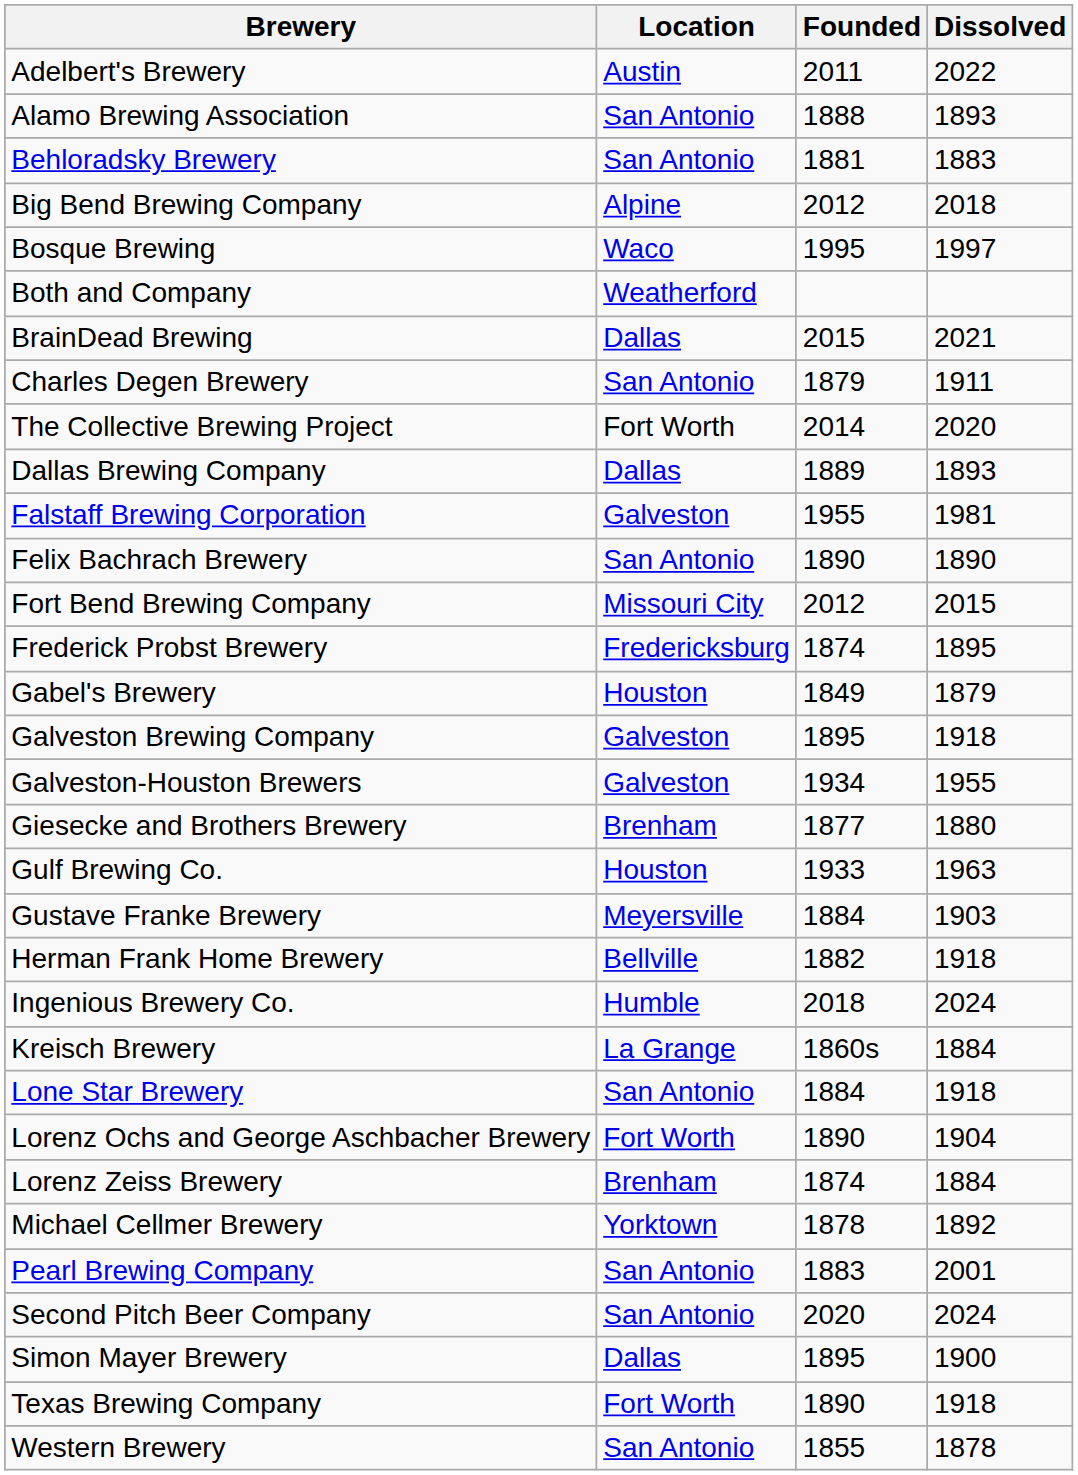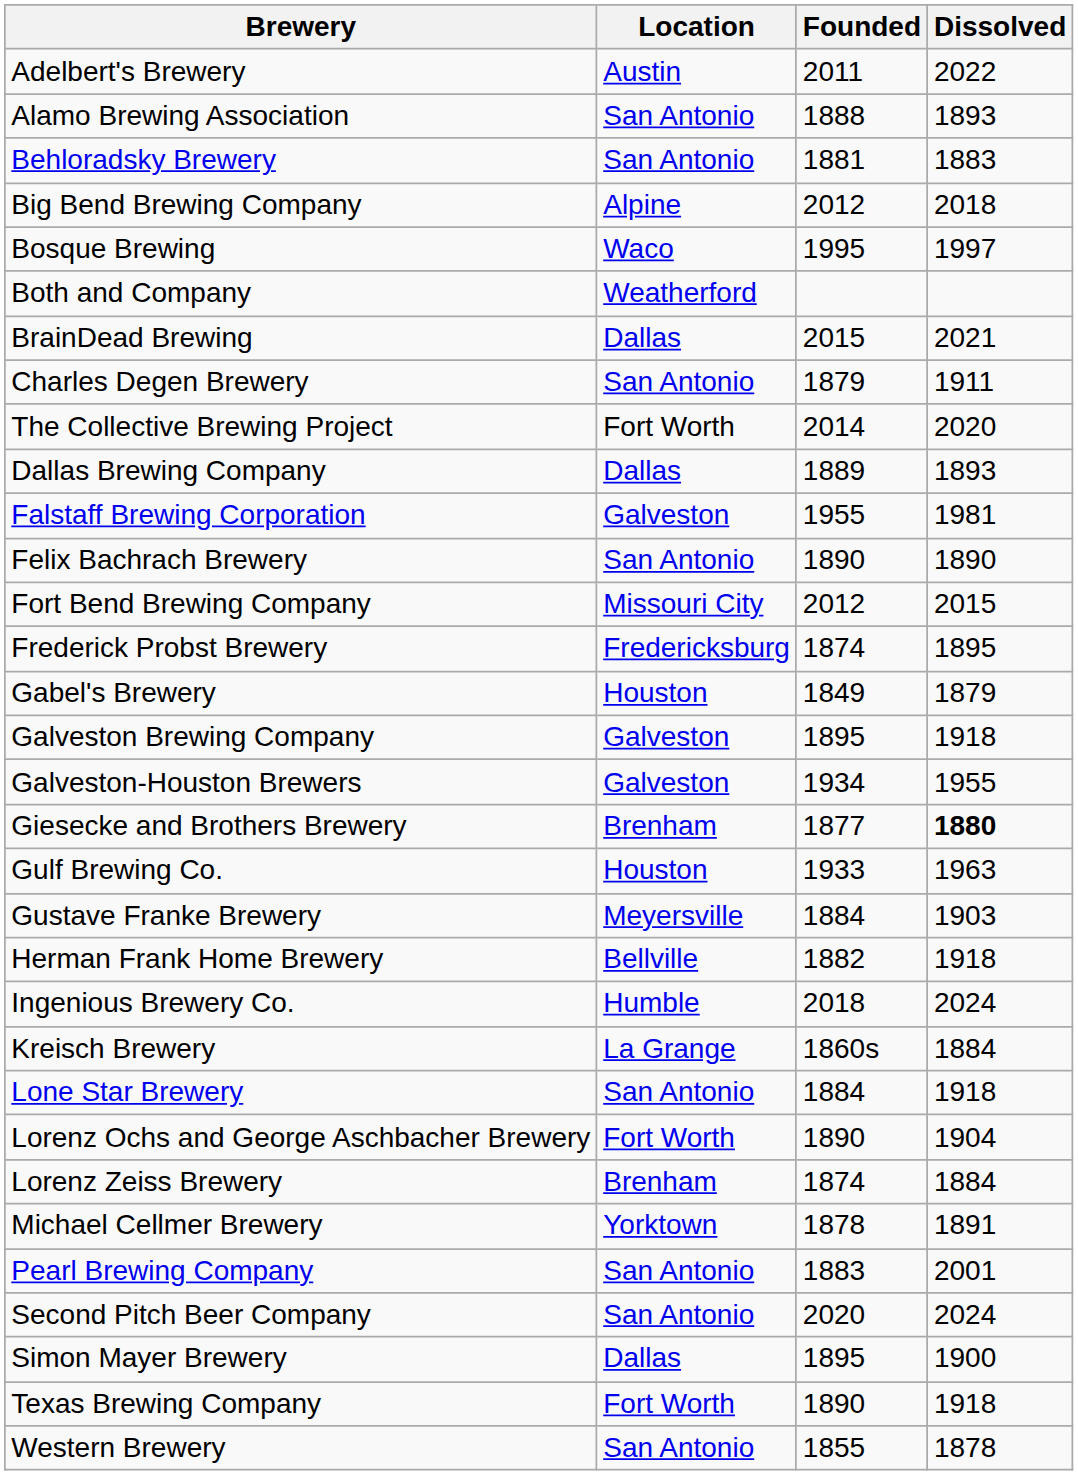 <table class="wikitable sortable">
 <tr>
 <th>Brewery</th>
 <th>Location</th>
 <th>Founded</th>
 <th>Dissolved</th>
 </tr>
 <tr>
 <td>Adelbert's Brewery</td>
 <td><a href='#'>Austin</a></td>
 <td>2011</td>
 <td>2022</td>
 </tr>
 <tr>
 <td>Alamo Brewing Association</td>
 <td><a href='#'>San Antonio</a></td>
 <td>1888</td>
 <td>1893</td>
 </tr>
 <tr>
 <td><a href='#'>Behloradsky Brewery</a></td>
 <td><a href='#'>San Antonio</a></td>
 <td>1881</td>
 <td>1883</td>
 </tr>
 <tr>
 <td>Big Bend Brewing Company</td>
 <td><a href='#'>Alpine</a></td>
 <td>2012</td>
 <td>2018</td>
 </tr>
 <tr>
 <td>Bosque Brewing</td>
 <td><a href='#'>Waco</a></td>
 <td>1995</td>
 <td>1997</td>
 </tr>
 <tr>
 <td>Both and Company</td>
 <td><a href='#'>Weatherford</a></td>
 <td></td>
 <td></td>
 </tr>
 <tr>
 <td>BrainDead Brewing</td>
 <td><a href='#'>Dallas</a></td>
 <td>2015</td>
 <td>2021</td>
 </tr>
 <tr>
 <td>Charles Degen Brewery</td>
 <td><a href='#'>San Antonio</a></td>
 <td>1879</td>
 <td>1911</td>
 </tr>
 <tr>
 <td>The Collective Brewing Project</td>
 <td>Fort Worth</td>
 <td>2014</td>
 <td>2020</td>
 </tr>
 <tr>
 <td>Dallas Brewing Company</td>
 <td><a href='#'>Dallas</a></td>
 <td>1889</td>
 <td>1893</td>
 </tr>
 <tr>
 <td><a href='#'>Falstaff Brewing Corporation</a></td>
 <td><a href='#'>Galveston</a></td>
 <td>1955</td>
 <td>1981</td>
 </tr>
 <tr>
 <td>Felix Bachrach Brewery</td>
 <td><a href='#'>San Antonio</a></td>
 <td>1890</td>
 <td>1890</td>
 </tr>
 <tr>
 <td>Fort Bend Brewing Company</td>
 <td><a href='#'>Missouri City</a></td>
 <td>2012</td>
 <td>2015</td>
 </tr>
 <tr>
 <td>Frederick Probst Brewery</td>
 <td><a href='#'>Fredericksburg</a></td>
 <td>1874</td>
 <td>1895</td>
 </tr>
 <tr>
 <td>Gabel's Brewery</td>
 <td><a href='#'>Houston</a></td>
 <td>1849</td>
 <td>1879</td>
 </tr>
 <tr>
 <td>Galveston Brewing Company</td>
 <td><a href='#'>Galveston</a></td>
 <td>1895</td>
 <td>1918</td>
 </tr>
 <tr>
 <td>Galveston-Houston Brewers</td>
 <td><a href='#'>Galveston</a></td>
 <td>1934</td>
 <td>1955</td>
 </tr>
 <tr>
 <td>Giesecke and Brothers Brewery</td>
 <td><a href='#'>Brenham</a></td>
 <td>1877</td>
-<td>1880</td>
+<td><strong>1880</strong></td>
 </tr>
 <tr>
 <td>Gulf Brewing Co.</td>
 <td><a href='#'>Houston</a></td>
 <td>1933</td>
 <td>1963</td>
 </tr>
 <tr>
 <td>Gustave Franke Brewery</td>
 <td><a href='#'>Meyersville</a></td>
 <td>1884</td>
 <td>1903</td>
 </tr>
 <tr>
 <td>Herman Frank Home Brewery</td>
 <td><a href='#'>Bellville</a></td>
 <td>1882</td>
 <td>1918</td>
 </tr>
 <tr>
 <td>Ingenious Brewery Co.</td>
 <td><a href='#'>Humble</a></td>
 <td>2018</td>
 <td>2024</td>
 </tr>
 <tr>
 <td>Kreisch Brewery</td>
 <td><a href='#'>La Grange</a></td>
 <td>1860s</td>
 <td>1884</td>
 </tr>
 <tr>
 <td><a href='#'>Lone Star Brewery</a></td>
 <td><a href='#'>San Antonio</a></td>
 <td>1884</td>
 <td>1918</td>
 </tr>
 <tr>
 <td>Lorenz Ochs and George Aschbacher Brewery</td>
 <td><a href='#'>Fort Worth</a></td>
 <td>1890</td>
 <td>1904</td>
 </tr>
 <tr>
 <td>Lorenz Zeiss Brewery</td>
 <td><a href='#'>Brenham</a></td>
 <td>1874</td>
 <td>1884</td>
 </tr>
 <tr>
 <td>Michael Cellmer Brewery</td>
 <td><a href='#'>Yorktown</a></td>
 <td>1878</td>
-<td>1892</td>
+<td>1891</td>
 </tr>
 <tr>
 <td><a href='#'>Pearl Brewing Company</a></td>
 <td><a href='#'>San Antonio</a></td>
 <td>1883</td>
 <td>2001</td>
 </tr>
 <tr>
 <td>Second Pitch Beer Company</td>
 <td><a href='#'>San Antonio</a></td>
 <td>2020</td>
 <td>2024</td>
 </tr>
 <tr>
 <td>Simon Mayer Brewery</td>
 <td><a href='#'>Dallas</a></td>
 <td>1895</td>
 <td>1900</td>
 </tr>
 <tr>
 <td>Texas Brewing Company</td>
 <td><a href='#'>Fort Worth</a></td>
 <td>1890</td>
 <td>1918</td>
 </tr>
 <tr>
 <td>Western Brewery</td>
 <td><a href='#'>San Antonio</a></td>
 <td>1855</td>
 <td>1878</td>
 </tr>
 </table>
